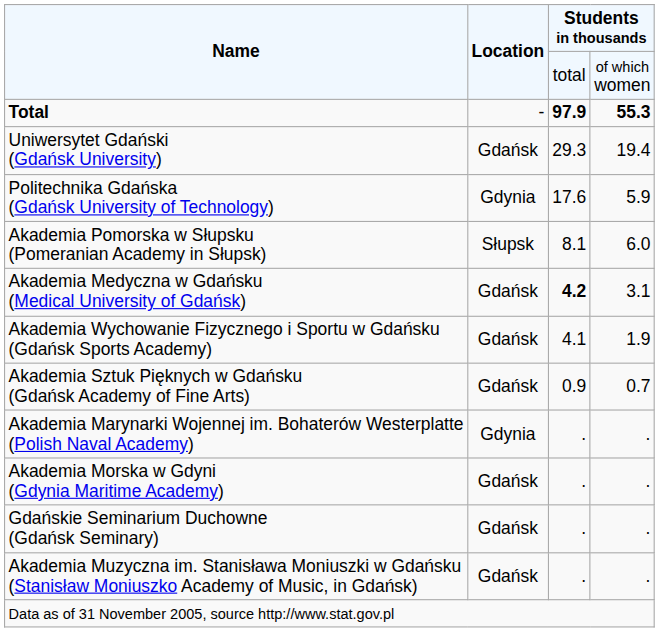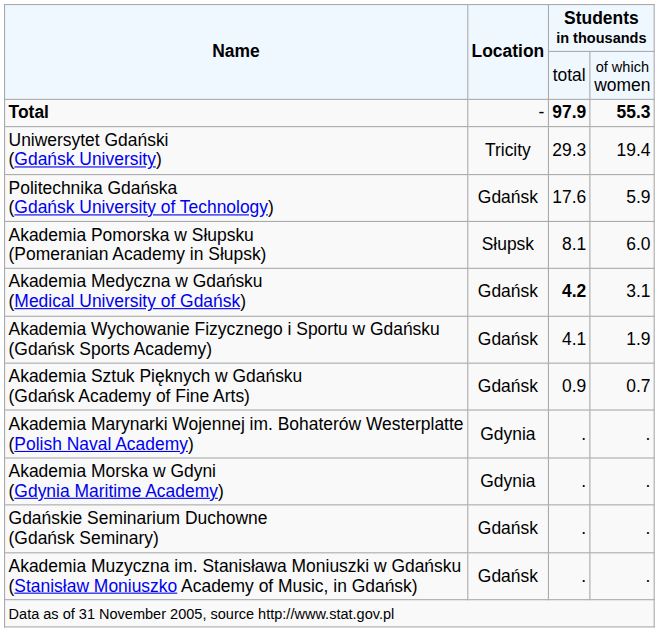 <table class="wikitable">
 <tr bgcolor="F0F8FF">
 <td rowspan=2 align="center"><strong>Name </strong></td>
 <td rowspan=2 align="center"><strong>Location</strong></td>
 <td colspan=2 align="center"><strong>Students<br> <small>in thousands </small></strong></td>
 </tr>
 <tr bgcolor="F0F8FF">
 <td align="center">total</td>
 <td align="center"><small>of which</small><br> women</td>
 </tr>
 <tr>
 <td><strong>Total</strong></td>
 <td align="right">-</td>
 <td align="right"><strong>97.9</strong></td>
 <td align="right"><strong>55.3</strong></td>
 </tr>
 <tr>
 <td>Uniwersytet Gdański<br> (<a href='#'>Gdańsk University</a>)</td>
-<td align="center">Gdańsk</td>
+<td align="center">Tricity</td>
 <td align="right">29.3</td>
 <td align="right">19.4</td>
 </tr>
 <tr>
 <td>Politechnika Gdańska<br> (<a href='#'>Gdańsk University of Technology</a>)</td>
-<td align="center">Gdynia</td>
+<td align="center">Gdańsk</td>
 <td align="right">17.6</td>
 <td align="right">5.9</td>
 </tr>
 <tr>
 <td>Akademia Pomorska w Słupsku<br> (Pomeranian Academy in Słupsk)</td>
 <td align="center">Słupsk</td>
 <td align="right">8.1</td>
 <td align="right">6.0</td>
 </tr>
 <tr>
 <td>Akademia Medyczna w Gdańsku<br> (<a href='#'>Medical University of Gdańsk</a>)</td>
 <td align="center">Gdańsk</td>
 <td align="right"><strong>4.2</strong></td>
 <td align="right">3.1</td>
 </tr>
 <tr>
 <td>Akademia Wychowanie Fizycznego i Sportu w Gdańsku<br> (Gdańsk Sports Academy)</td>
 <td align="center">Gdańsk</td>
 <td align="right">4.1</td>
 <td align="right">1.9</td>
 </tr>
 <tr>
 <td>Akademia Sztuk Pięknych w Gdańsku<br> (Gdańsk Academy of Fine Arts)</td>
 <td align="center">Gdańsk</td>
 <td align="right">0.9</td>
 <td align="right">0.7</td>
 </tr>
 <tr>
 <td>Akademia Marynarki Wojennej im. Bohaterów Westerplatte<br> (<a href='#'>Polish Naval Academy</a>)</td>
 <td align="center">Gdynia</td>
 <td align="right">.</td>
 <td align="right">.</td>
 </tr>
 <tr>
 <td>Akademia Morska w Gdyni<br> (<a href='#'>Gdynia Maritime Academy</a>)</td>
-<td align="center">Gdańsk</td>
+<td align="center">Gdynia</td>
 <td align="right">.</td>
 <td align="right">.</td>
 </tr>
 <tr>
 <td>Gdańskie Seminarium Duchowne<br> (Gdańsk Seminary)</td>
 <td align="center">Gdańsk</td>
 <td align="right">.</td>
 <td align="right">.</td>
 </tr>
 <tr>
 <td>Akademia Muzyczna im. Stanisława Moniuszki w Gdańsku<br> (<a href='#'>Stanisław Moniuszko</a> Academy of Music, in Gdańsk)</td>
 <td align="center">Gdańsk</td>
 <td align="right">.</td>
 <td align="right">.</td>
 </tr>
 <tr>
 <td colspan=4><small>Data as of 31 November 2005, source http://www.stat.gov.pl</small></td>
 </tr>
 </table>
